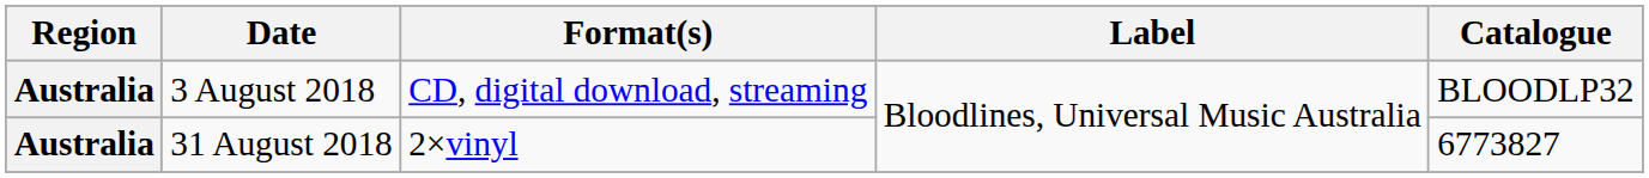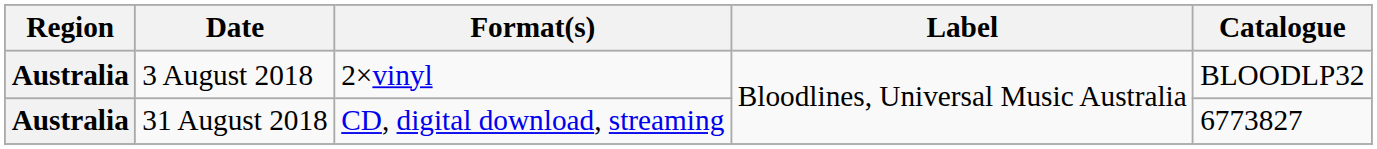 <table class="wikitable plainrowheaders">
 <tr>
 <th scope="col">Region</th>
 <th scope="col">Date</th>
 <th scope="col">Format(s)</th>
 <th scope="col">Label</th>
 <th scope="col">Catalogue</th>
 </tr>
 <tr>
 <th scope="row">Australia</th>
 <td>3 August 2018</td>
-<td><a href='#'>CD</a>, <a href='#'>digital download</a>, <a href='#'>streaming</a></td>
+<td>2×<a href='#'>vinyl</a></td>
 <td rowspan="2">Bloodlines, Universal Music Australia</td>
 <td>BLOODLP32</td>
 </tr>
 <tr>
 <th scope="row">Australia</th>
 <td>31 August 2018</td>
-<td>2×<a href='#'>vinyl</a></td>
+<td><a href='#'>CD</a>, <a href='#'>digital download</a>, <a href='#'>streaming</a></td>
 <td>6773827</td>
 </tr>
 </table>
